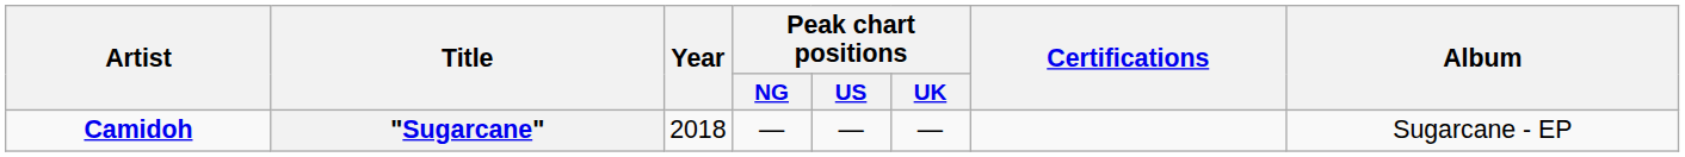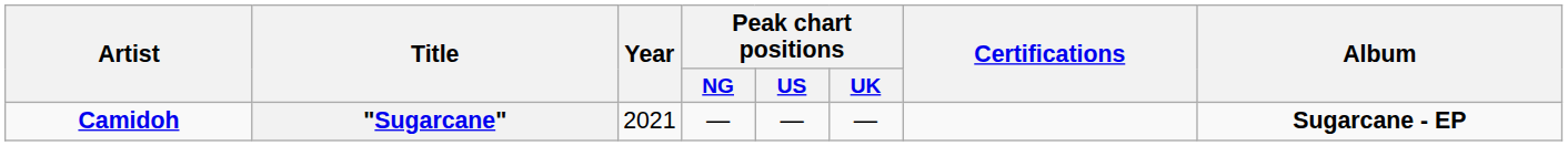 <table class="wikitable plainrowheaders" style="text-align:center;" border="1">
 <tr>
 <th scope="col" rowspan="2" style="width:10em;">Artist</th>
 <th scope="col" rowspan="2" style="width:15em;">Title</th>
 <th scope="col" rowspan="2" style="width:1em;">Year</th>
 <th scope="col" colspan="3">Peak chart positions</th>
 <th scope="col" rowspan="2" style="width:12em;"><a href='#'>Certifications</a></th>
 <th scope="col" rowspan="2" style="width:15em;">Album</th>
 </tr>
 <tr>
 <th scope="col" style="width:3em;font-size:90%;"><a href='#'>NG</a><br></th>
 <th scope="col" style="width:3em;font-size:90%;"><a href='#'>US</a><br></th>
 <th scope="col" style="width:3em;font-size:90%;"><a href='#'>UK</a><br></th>
 </tr>
 <tr>
 <td><strong><a href='#'>Camidoh</a></strong></td>
 <th scope="row">"<a href='#'>Sugarcane</a>" </th>
-<td rowspan="1">2018</td>
+<td rowspan="1">2021</td>
 <td>—</td>
 <td>—</td>
 <td>—</td>
 <td></td>
-<td>Sugarcane - EP</td>
+<td><strong>Sugarcane - EP</strong></td>
 </tr>
 </table>
